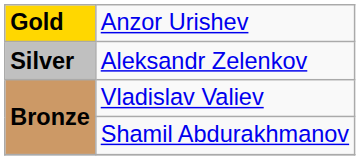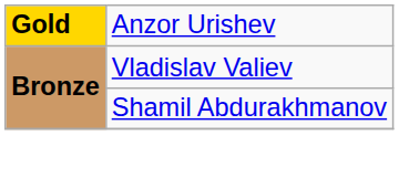 <table class="wikitable">
 <tr>
 <td bgcolor="gold"><strong>Gold</strong></td>
 <td> <a href='#'>Anzor Urishev</a></td>
-</tr>
-<tr>
-<td bgcolor="silver"><strong>Silver</strong></td>
-<td> <a href='#'>Aleksandr Zelenkov</a></td>
 </tr>
 <tr>
 <td rowspan="2" bgcolor="#cc9966"><strong>Bronze</strong></td>
 <td> <a href='#'>Vladislav Valiev</a></td>
 </tr>
 <tr>
 <td> <a href='#'>Shamil Abdurakhmanov</a></td>
 </tr>
 <tr>
 </tr>
 </table>
